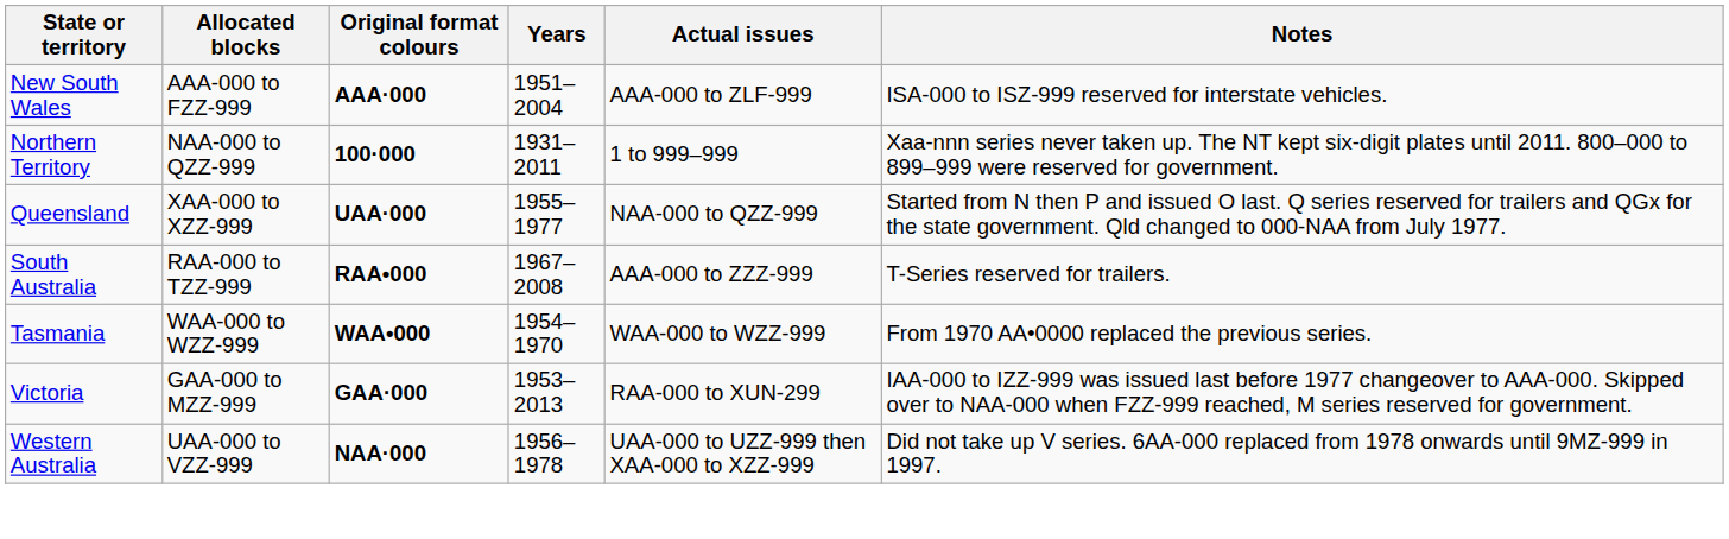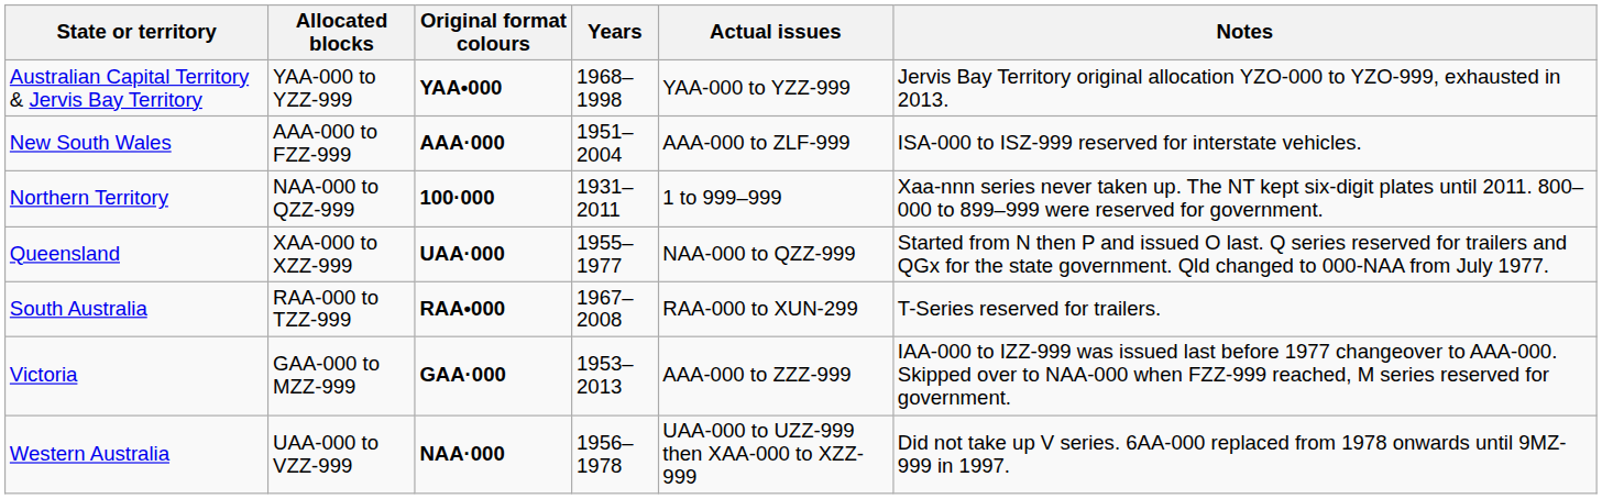 <table class="wikitable">
 <tr>
 <th>State or territory</th>
 <th>Allocated blocks</th>
 <th>Original format colours</th>
 <th>Years</th>
 <th>Actual issues</th>
 <th>Notes</th>
+</tr>
+<tr>
+<td><a href='#'>Australian Capital Territory</a> & <a href='#'>Jervis Bay Territory</a></td>
+<td>YAA-000 to YZZ-999</td>
+<td><span><strong>YAA•000</strong></span></td>
+<td>1968–1998</td>
+<td>YAA-000 to YZZ-999</td>
+<td>Jervis Bay Territory original allocation YZO-000 to YZO-999, exhausted in 2013.</td>
 </tr>
 <tr>
 <td><a href='#'>New South Wales</a></td>
 <td>AAA-000 to FZZ-999</td>
 <td><span><strong>AAA·000</strong></span></td>
 <td>1951–2004</td>
 <td>AAA-000 to ZLF-999</td>
 <td>ISA-000 to ISZ-999 reserved for interstate vehicles.</td>
 </tr>
 <tr>
 <td><a href='#'>Northern Territory</a></td>
 <td>NAA-000 to QZZ-999</td>
 <td><span><strong>100·000</strong></span></td>
 <td>1931–2011</td>
 <td>1 to 999–999</td>
 <td>Xaa-nnn series never taken up. The NT kept six-digit plates until 2011. 800–000 to 899–999 were reserved for government.</td>
 </tr>
 <tr>
 <td><a href='#'>Queensland</a></td>
 <td>XAA-000 to XZZ-999</td>
 <td><span><strong>UAA·000</strong></span></td>
 <td>1955–1977</td>
 <td>NAA-000 to QZZ-999</td>
 <td>Started from N then P and issued O last. Q series reserved for trailers and QGx for the state government. Qld changed to 000-NAA from July 1977.</td>
 </tr>
 <tr>
 <td><a href='#'>South Australia</a></td>
 <td>RAA-000 to TZZ-999</td>
 <td><span><strong>RAA•000</strong></span></td>
 <td>1967–2008</td>
-<td>AAA-000 to ZZZ-999</td>
+<td>RAA-000 to XUN-299</td>
 <td>T-Series reserved for trailers.</td>
-</tr>
-<tr>
-<td><a href='#'>Tasmania</a></td>
-<td>WAA-000 to WZZ-999</td>
-<td><span><strong>WAA•000</strong></span></td>
-<td>1954–1970</td>
-<td>WAA-000 to WZZ-999</td>
-<td>From 1970 AA•0000 replaced the previous series.</td>
 </tr>
 <tr>
 <td><a href='#'>Victoria</a></td>
 <td>GAA-000 to MZZ-999</td>
 <td><span><strong>GAA·000</strong></span></td>
 <td>1953–2013</td>
-<td>RAA-000 to XUN-299</td>
+<td>AAA-000 to ZZZ-999</td>
 <td>IAA-000 to IZZ-999 was issued last before 1977 changeover to AAA-000. Skipped over to NAA-000 when FZZ-999 reached, M series reserved for government.</td>
 </tr>
 <tr>
 <td><a href='#'>Western Australia</a></td>
 <td>UAA-000 to VZZ-999</td>
 <td><span><strong>NAA·000</strong></span></td>
 <td>1956–1978</td>
 <td>UAA-000 to UZZ-999 then XAA-000 to XZZ-999</td>
 <td>Did not take up V series. 6AA-000 replaced from 1978 onwards until 9MZ-999 in 1997.</td>
 </tr>
 </table>
